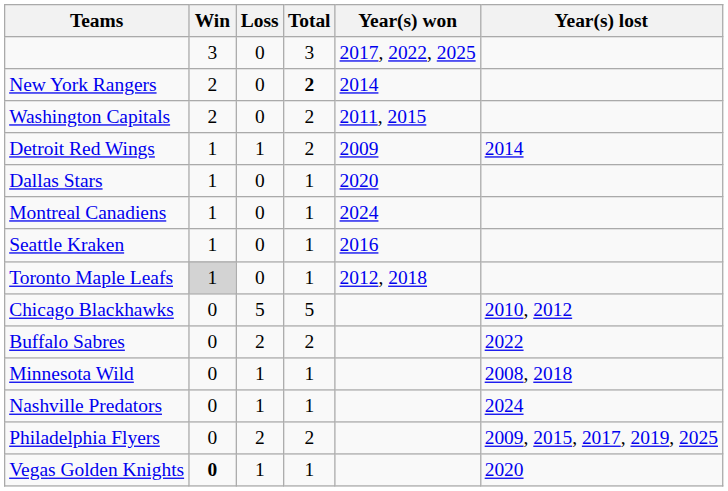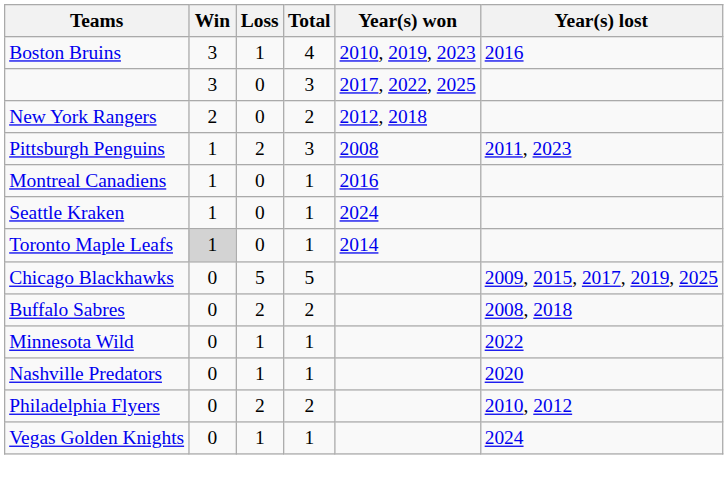 <table class="wikitable sortable" style="text-align:center; font-size:95%">
 <tr>
 <th>Teams</th>
 <th width="30">Win</th>
 <th width="30">Loss</th>
 <th>Total</th>
 <th>Year(s) won</th>
 <th>Year(s) lost</th>
+</tr>
+<tr>
+<td style="text-align:left"><a href='#'>Boston Bruins</a></td>
+<td>3</td>
+<td>1</td>
+<td>4</td>
+<td style="text-align:left"><a href='#'>2010</a>, <a href='#'>2019</a>, <a href='#'>2023</a></td>
+<td style="text-align:left"><a href='#'>2016</a></td>
 </tr>
 <tr>
 <td style="text-align:left"></td>
 <td>3</td>
 <td>0</td>
 <td>3</td>
 <td style="text-align:left"><a href='#'>2017</a>, <a href='#'>2022</a>, <a href='#'>2025</a></td>
 <td></td>
 </tr>
 <tr>
 <td style="text-align:left"><a href='#'>New York Rangers</a></td>
 <td>2</td>
 <td>0</td>
-<td><strong>2</strong></td>
-<td style="text-align:left"><a href='#'>2014</a></td>
+<td>2</td>
+<td style="text-align:left"><a href='#'>2012</a>, <a href='#'>2018</a></td>
 <td></td>
 </tr>
 <tr>
-<td style="text-align:left"><a href='#'>Washington Capitals</a></td>
+<td style="text-align:left"><a href='#'>Pittsburgh Penguins</a></td>
+<td>1</td>
 <td>2</td>
+<td>3</td>
+<td style="text-align:left"><a href='#'>2008</a></td>
+<td style="text-align:left"><a href='#'>2011</a>, <a href='#'>2023</a></td>
+</tr>
+<tr>
+<td style="text-align:left"><a href='#'>Montreal Canadiens</a></td>
+<td>1</td>
 <td>0</td>
-<td>2</td>
-<td style="text-align:left"><a href='#'>2011</a>, <a href='#'>2015</a></td>
+<td>1</td>
+<td style="text-align:left"><a href='#'>2016</a></td>
 <td></td>
 </tr>
 <tr>
-<td style="text-align:left"><a href='#'>Detroit Red Wings</a></td>
-<td>1</td>
-<td>1</td>
-<td>2</td>
-<td style="text-align:left"><a href='#'>2009</a></td>
-<td style="text-align:left"><a href='#'>2014</a></td>
-</tr>
-<tr>
-<td style="text-align:left"><a href='#'>Dallas Stars</a></td>
-<td>1</td>
-<td>0</td>
-<td>1</td>
-<td style="text-align:left"><a href='#'>2020</a></td>
-<td></td>
-</tr>
-<tr>
-<td style="text-align:left"><a href='#'>Montreal Canadiens</a></td>
+<td style="text-align:left"><a href='#'>Seattle Kraken</a></td>
 <td>1</td>
 <td>0</td>
 <td>1</td>
 <td style="text-align:left"><a href='#'>2024</a></td>
 <td></td>
 </tr>
 <tr>
-<td style="text-align:left"><a href='#'>Seattle Kraken</a></td>
-<td>1</td>
-<td>0</td>
-<td>1</td>
-<td style="text-align:left"><a href='#'>2016</a></td>
-<td></td>
-</tr>
-<tr>
 <td style="text-align:left"><a href='#'>Toronto Maple Leafs</a></td>
 <td style="background: lightgrey;">1</td>
 <td>0</td>
 <td>1</td>
-<td style="text-align:left"><a href='#'>2012</a>, <a href='#'>2018</a></td>
+<td style="text-align:left"><a href='#'>2014</a></td>
 <td></td>
 </tr>
 <tr>
 <td style="text-align:left"><a href='#'>Chicago Blackhawks</a></td>
 <td>0</td>
 <td>5</td>
 <td>5</td>
 <td></td>
-<td style="text-align:left"><a href='#'>2010</a>, <a href='#'>2012</a></td>
+<td style="text-align:left"><a href='#'>2009</a>, <a href='#'>2015</a>, <a href='#'>2017</a>, <a href='#'>2019</a>, <a href='#'>2025</a></td>
 </tr>
 <tr>
 <td style="text-align:left"><a href='#'>Buffalo Sabres</a></td>
 <td>0</td>
 <td>2</td>
 <td>2</td>
 <td></td>
-<td style="text-align:left"><a href='#'>2022</a></td>
+<td style="text-align:left"><a href='#'>2008</a>, <a href='#'>2018</a></td>
 </tr>
 <tr>
 <td style="text-align:left"><a href='#'>Minnesota Wild</a></td>
 <td>0</td>
 <td>1</td>
 <td>1</td>
 <td></td>
-<td style="text-align:left"><a href='#'>2008</a>, <a href='#'>2018</a></td>
+<td style="text-align:left"><a href='#'>2022</a></td>
 </tr>
 <tr>
 <td style="text-align:left"><a href='#'>Nashville Predators</a></td>
 <td>0</td>
 <td>1</td>
 <td>1</td>
 <td></td>
-<td style="text-align:left"><a href='#'>2024</a></td>
+<td style="text-align:left"><a href='#'>2020</a></td>
 </tr>
 <tr>
 <td style="text-align:left"><a href='#'>Philadelphia Flyers</a></td>
 <td>0</td>
 <td>2</td>
 <td>2</td>
 <td></td>
-<td style="text-align:left"><a href='#'>2009</a>, <a href='#'>2015</a>, <a href='#'>2017</a>, <a href='#'>2019</a>, <a href='#'>2025</a></td>
+<td style="text-align:left"><a href='#'>2010</a>, <a href='#'>2012</a></td>
 </tr>
 <tr>
 <td style="text-align:left"><a href='#'>Vegas Golden Knights</a></td>
-<td><strong>0</strong></td>
+<td>0</td>
 <td>1</td>
 <td>1</td>
 <td></td>
-<td style="text-align:left"><a href='#'>2020</a></td>
+<td style="text-align:left"><a href='#'>2024</a></td>
 </tr>
 </table>
